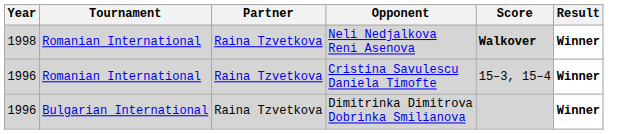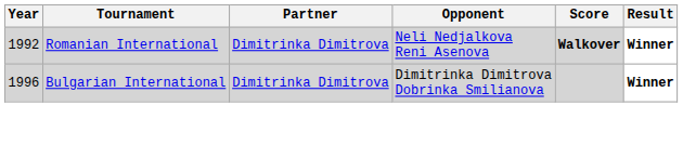 <table class="sortable wikitable" style="font-size: 90%;">
 <tr>
 <th>Year</th>
 <th>Tournament</th>
 <th>Partner</th>
 <th>Opponent</th>
 <th>Score</th>
 <th>Result</th>
 </tr>
 <tr style="background:#D5D5D5">
-<td align="center">1998</td>
+<td align="center">1992</td>
 <td align="left"><a href='#'>Romanian International</a></td>
-<td align="left"> <a href='#'>Raina Tzvetkova</a></td>
+<td align="left"> <a href='#'>Dimitrinka Dimitrova</a></td>
 <td align="left"> <a href='#'>Neli Nedjalkova</a><br> <a href='#'>Reni Asenova</a></td>
 <td align="left"><strong>Walkover</strong></td>
 <td style="text-align:left; background:white"> <strong>Winner</strong></td>
 </tr>
 <tr style="background:#D5D5D5">
 <td align="center">1996</td>
-<td align="left"><a href='#'>Romanian International</a></td>
-<td align="left"> <a href='#'>Raina Tzvetkova</a></td>
-<td align="left"> <a href='#'>Cristina Savulescu</a><br> <a href='#'>Daniela Timofte</a></td>
-<td align="left">15–3, 15–4</td>
-<td style="text-align:left; background:white"> <strong>Winner</strong></td>
-</tr>
-<tr style="background:#D5D5D5">
-<td align="center">1996</td>
 <td align="left"><a href='#'>Bulgarian International</a></td>
-<td align="left"> Raina Tzvetkova</td>
+<td align="left"> <a href='#'>Dimitrinka Dimitrova</a></td>
 <td align="left"> Dimitrinka Dimitrova<br> <a href='#'>Dobrinka Smilianova</a></td>
 <td align="left"></td>
 <td style="text-align:left; background:white"> <strong>Winner</strong></td>
 </tr>
 </table>
